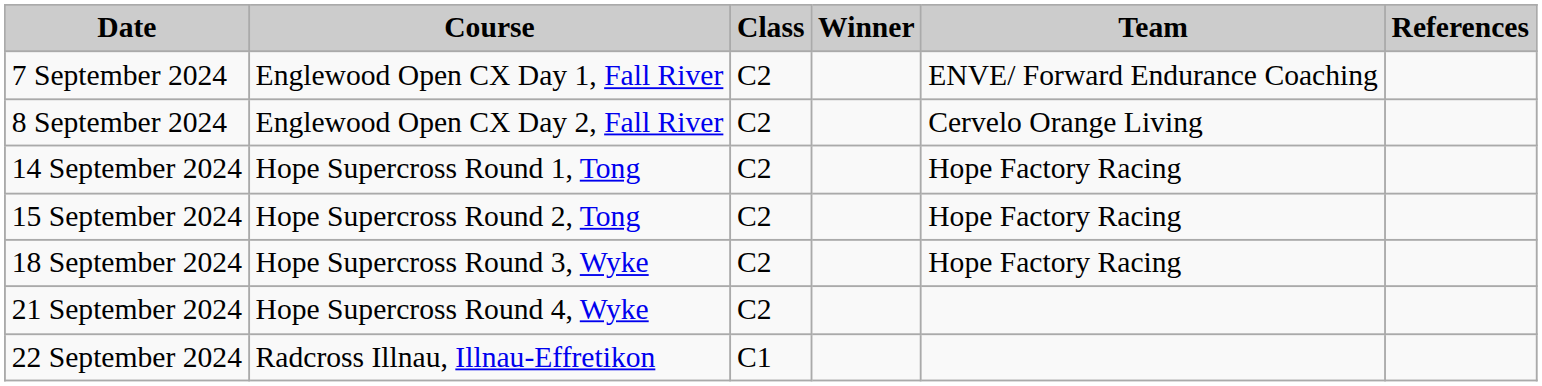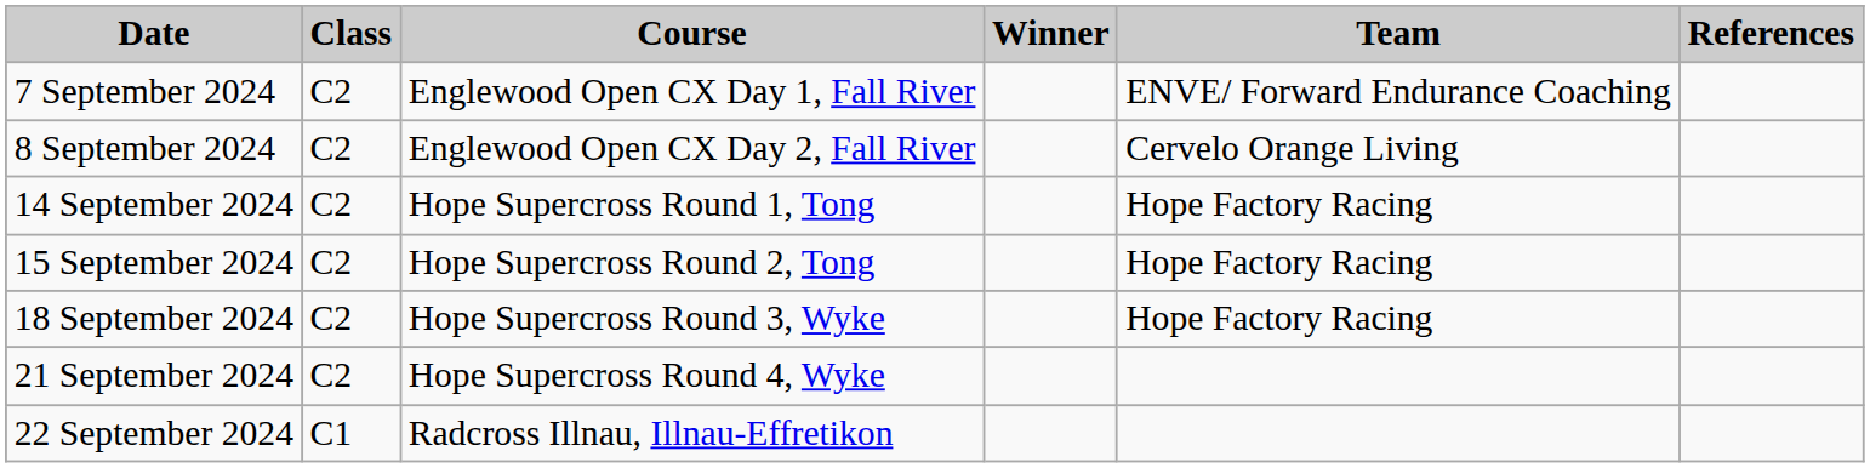 <table class="wikitable sortable alternance ">
 <tr>
 <th scope="col" style="background-color:#CCCCCC;">Date</th>
+<th scope="col" style="background-color:#CCCCCC;">Class</th>
 <th scope="col" style="background-color:#CCCCCC;">Course</th>
-<th scope="col" style="background-color:#CCCCCC;">Class</th>
 <th scope="col" style="background-color:#CCCCCC;">Winner</th>
 <th scope="col" style="background-color:#CCCCCC;">Team</th>
 <th scope="col" style="background-color:#CCCCCC;">References</th>
 </tr>
 <tr>
 <td>7 September 2024</td>
+<td>C2</td>
 <td> Englewood Open CX Day 1, <a href='#'>Fall River</a></td>
-<td>C2</td>
 <td></td>
 <td>ENVE/ Forward Endurance Coaching</td>
 <td></td>
 </tr>
 <tr>
 <td>8 September 2024</td>
+<td>C2</td>
 <td> Englewood Open CX Day 2, <a href='#'>Fall River</a></td>
-<td>C2</td>
 <td></td>
 <td>Cervelo Orange Living</td>
 <td></td>
 </tr>
 <tr>
 <td>14 September 2024</td>
+<td>C2</td>
 <td> Hope Supercross Round 1, <a href='#'>Tong</a></td>
-<td>C2</td>
 <td></td>
 <td>Hope Factory Racing</td>
 <td></td>
 </tr>
 <tr>
 <td>15 September 2024</td>
+<td>C2</td>
 <td> Hope Supercross Round 2, <a href='#'>Tong</a></td>
-<td>C2</td>
 <td></td>
 <td>Hope Factory Racing</td>
 <td></td>
 </tr>
 <tr>
 <td>18 September 2024</td>
+<td>C2</td>
 <td> Hope Supercross Round 3, <a href='#'>Wyke</a></td>
-<td>C2</td>
 <td></td>
 <td>Hope Factory Racing</td>
 <td></td>
 </tr>
 <tr>
 <td>21 September 2024</td>
+<td>C2</td>
 <td> Hope Supercross Round 4, <a href='#'>Wyke</a></td>
-<td>C2</td>
 <td></td>
 <td></td>
 <td></td>
 </tr>
 <tr>
 <td>22 September 2024</td>
+<td>C1</td>
 <td> Radcross Illnau, <a href='#'>Illnau-Effretikon</a></td>
-<td>C1</td>
 <td></td>
 <td></td>
 <td></td>
 </tr>
 </table>
